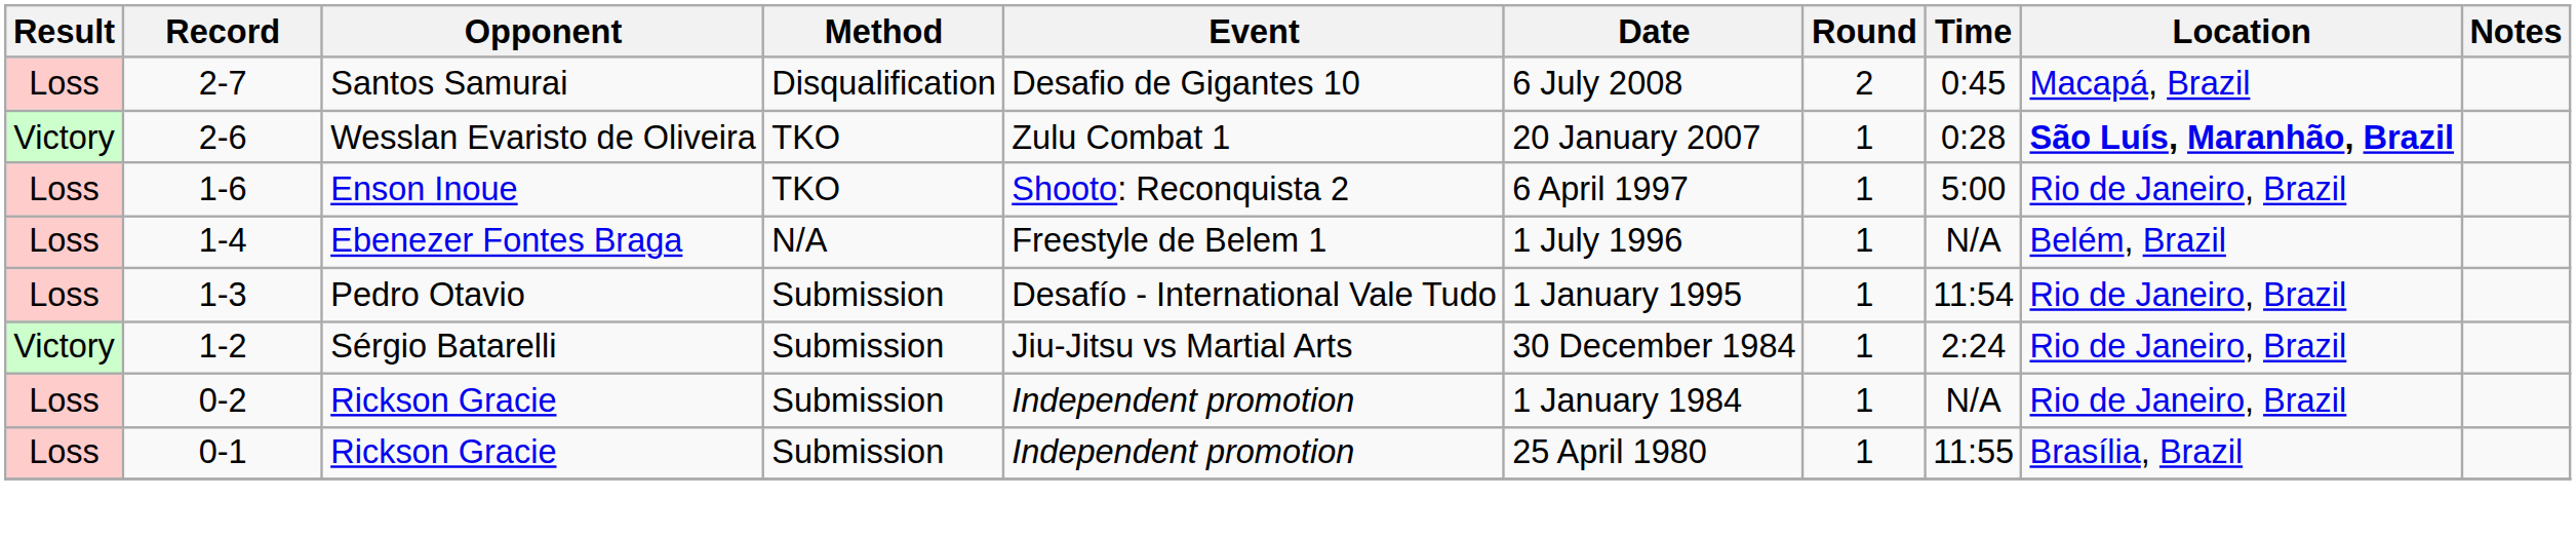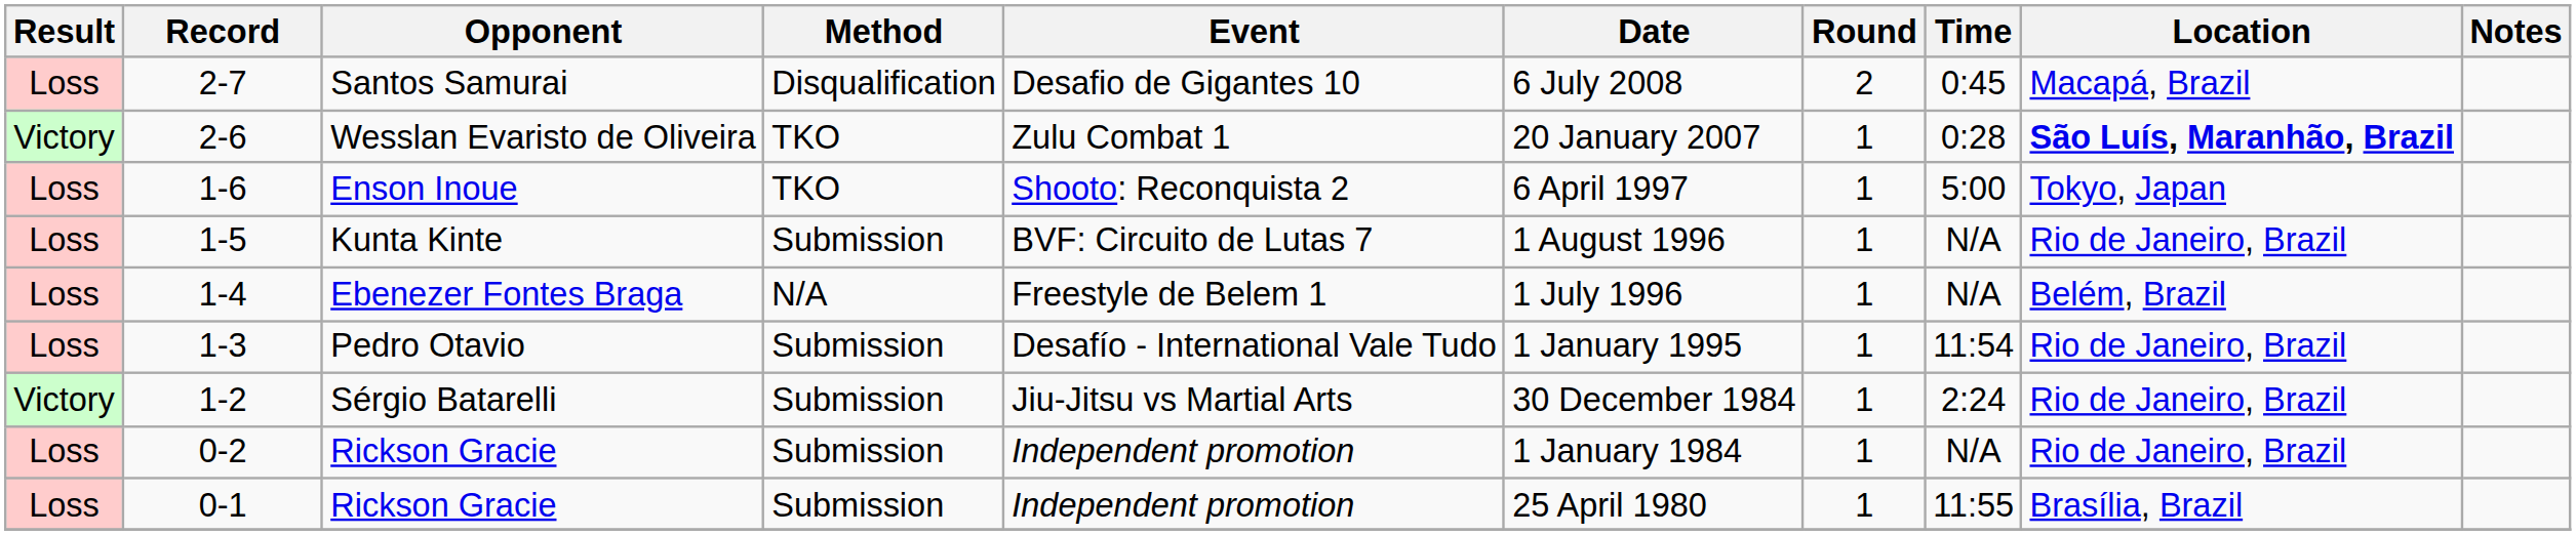 <table class="wikitable sortable" style="font-size: 85%;">
 <tr>
 <th>Result</th>
 <th class="unsortable" width="75pt">Record</th>
 <th>Opponent</th>
 <th>Method</th>
 <th>Event</th>
 <th>Date</th>
 <th>Round</th>
 <th>Time</th>
 <th>Location</th>
 <th>Notes</th>
 </tr>
 <tr>
 <td style="background: #ffcccc" align='center'>Loss</td>
 <td align='center'>2-7</td>
 <td>Santos Samurai</td>
 <td>Disqualification</td>
 <td>Desafio de Gigantes 10</td>
 <td>6 July 2008</td>
 <td align='center'>2</td>
 <td align='center'>0:45</td>
 <td><a href='#'>Macapá</a>, <a href='#'>Brazil</a></td>
 <td></td>
 </tr>
 <tr>
 <td style="background: #ccffcc" align='center'>Victory</td>
 <td align='center'>2-6</td>
 <td>Wesslan Evaristo de Oliveira</td>
 <td>TKO</td>
 <td>Zulu Combat 1</td>
 <td>20 January 2007</td>
 <td align='center'>1</td>
 <td align='center'>0:28</td>
 <td><strong><a href='#'>São Luís</a>, <a href='#'>Maranhão</a>, <a href='#'>Brazil</a></strong></td>
 <td></td>
 </tr>
 <tr>
 <td style="background: #ffcccc" align='center'>Loss</td>
 <td align='center'>1-6</td>
 <td><a href='#'>Enson Inoue</a></td>
 <td>TKO</td>
 <td><a href='#'>Shooto</a>: Reconquista 2</td>
 <td>6 April 1997</td>
 <td align='center'>1</td>
 <td align='center'>5:00</td>
+<td><a href='#'>Tokyo</a>, <a href='#'>Japan</a></td>
+<td></td>
+</tr>
+<tr>
+<td style="background: #ffcccc" align='center'>Loss</td>
+<td align='center'>1-5</td>
+<td>Kunta Kinte</td>
+<td>Submission</td>
+<td>BVF: Circuito de Lutas 7</td>
+<td>1 August 1996</td>
+<td align='center'>1</td>
+<td align='center'>N/A</td>
 <td><a href='#'>Rio de Janeiro</a>, <a href='#'>Brazil</a></td>
 <td></td>
 </tr>
 <tr>
 <td style="background: #ffcccc" align='center'>Loss</td>
 <td align='center'>1-4</td>
 <td><a href='#'>Ebenezer Fontes Braga</a></td>
 <td>N/A</td>
 <td>Freestyle de Belem 1</td>
 <td>1 July 1996</td>
 <td align='center'>1</td>
 <td align='center'>N/A</td>
 <td><a href='#'>Belém</a>, <a href='#'>Brazil</a></td>
 <td></td>
 </tr>
 <tr>
 <td style="background: #ffcccc" align='center'>Loss</td>
 <td align='center'>1-3</td>
 <td>Pedro Otavio</td>
 <td>Submission</td>
 <td>Desafío - International Vale Tudo</td>
 <td>1 January 1995</td>
 <td align='center'>1</td>
 <td align='center'>11:54</td>
 <td><a href='#'>Rio de Janeiro</a>, <a href='#'>Brazil</a></td>
 <td></td>
 </tr>
 <tr>
 <td style="background: #ccffcc" align='center'>Victory</td>
 <td align='center'>1-2</td>
 <td>Sérgio Batarelli</td>
 <td>Submission</td>
 <td>Jiu-Jitsu vs Martial Arts</td>
 <td>30 December 1984</td>
 <td align='center'>1</td>
 <td align='center'>2:24</td>
 <td><a href='#'>Rio de Janeiro</a>, <a href='#'>Brazil</a></td>
 <td></td>
 </tr>
 <tr>
 <td style="background: #ffcccc" align='center'>Loss</td>
 <td align='center'>0-2</td>
 <td><a href='#'>Rickson Gracie</a></td>
 <td>Submission</td>
 <td><em>Independent promotion</em></td>
 <td>1 January 1984</td>
 <td align='center'>1</td>
 <td align='center'>N/A</td>
 <td><a href='#'>Rio de Janeiro</a>, <a href='#'>Brazil</a></td>
 <td></td>
 </tr>
 <tr>
 <td style="background: #ffcccc" align='center'>Loss</td>
 <td align='center'>0-1</td>
 <td><a href='#'>Rickson Gracie</a></td>
 <td>Submission</td>
 <td><em>Independent promotion</em></td>
 <td>25 April 1980</td>
 <td align='center'>1</td>
 <td align='center'>11:55</td>
 <td><a href='#'>Brasília</a>, <a href='#'>Brazil</a></td>
 <td></td>
 </tr>
 <tr>
 </tr>
 </table>
